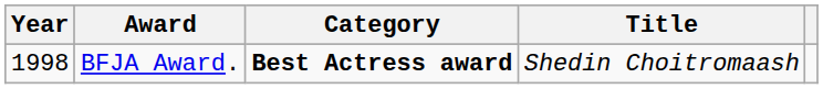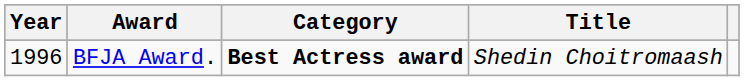 <table class="wikitable">
 <tr>
 <th>Year</th>
 <th>Award</th>
 <th>Category</th>
 <th>Title</th>
 <th></th>
 </tr>
 <tr>
-<td>1998</td>
+<td>1996</td>
 <td><a href='#'>BFJA Award</a>.</td>
 <td><strong>Best Actress award</strong></td>
 <td><em>Shedin Choitromaash</em></td>
 <td></td>
 </tr>
 </table>
